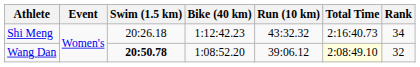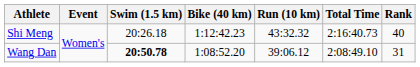 <table class="wikitable" style="font-size:90%">
 <tr>
 <th>Athlete</th>
 <th>Event</th>
 <th>Swim (1.5 km)</th>
 <th>Bike (40 km)</th>
 <th>Run (10 km)</th>
 <th>Total Time</th>
 <th>Rank</th>
 </tr>
 <tr>
 <td align=left><a href='#'>Shi Meng</a></td>
 <td align=left rowspan=2><a href='#'>Women's</a></td>
 <td align=center>20:26.18</td>
 <td align=center>1:12:42.23</td>
 <td align=center>43:32.32</td>
 <td align=center>2:16:40.73</td>
-<td align=center>34</td>
+<td align=center>40</td>
 </tr>
 <tr>
 <td align=left><a href='#'>Wang Dan</a></td>
 <td align=center><strong>20:50.78</strong></td>
 <td align=center>1:08:52.20</td>
 <td align=center>39:06.12</td>
-<td align=center style="background: lightyellow;">2:08:49.10</td>
-<td align=center>32</td>
+<td align=center>2:08:49.10</td>
+<td align=center>31</td>
 </tr>
 </table>
